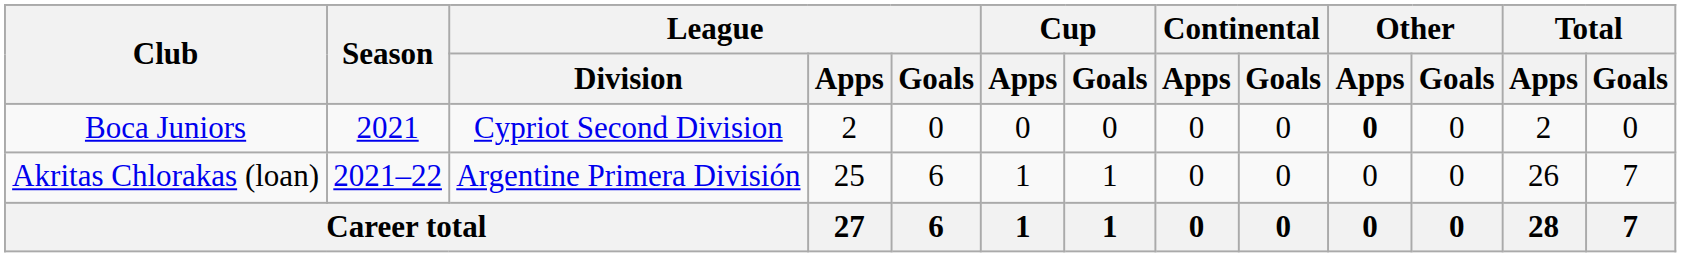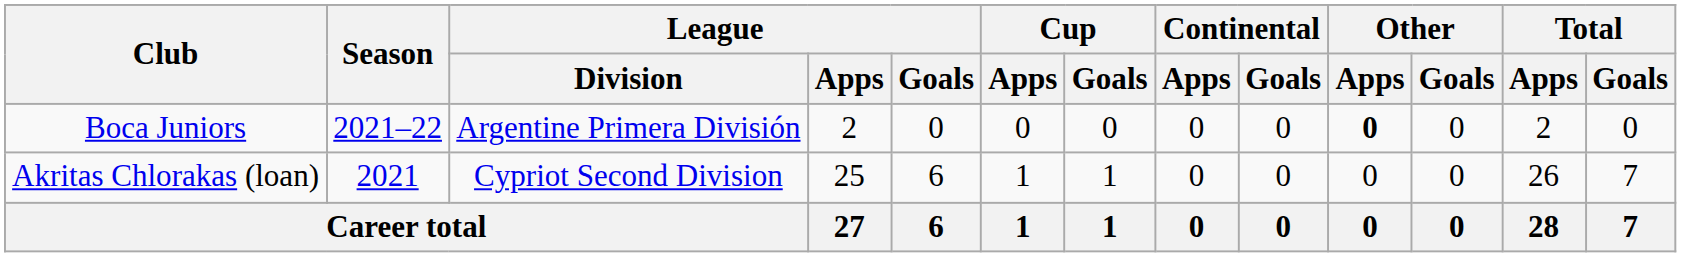 <table class="wikitable" style="text-align: center">
 <tr>
 <th rowspan="2">Club</th>
 <th rowspan="2">Season</th>
 <th colspan="3">League</th>
 <th colspan="2">Cup</th>
 <th colspan="2">Continental</th>
 <th colspan="2">Other</th>
 <th colspan="2">Total</th>
 </tr>
 <tr>
 <th>Division</th>
 <th>Apps</th>
 <th>Goals</th>
 <th>Apps</th>
 <th>Goals</th>
 <th>Apps</th>
 <th>Goals</th>
 <th>Apps</th>
 <th>Goals</th>
 <th>Apps</th>
 <th>Goals</th>
 </tr>
 <tr>
 <td><a href='#'>Boca Juniors</a></td>
-<td><a href='#'>2021</a></td>
-<td><a href='#'>Cypriot Second Division</a></td>
+<td><a href='#'>2021–22</a></td>
+<td><a href='#'>Argentine Primera División</a></td>
 <td>2</td>
 <td>0</td>
 <td>0</td>
 <td>0</td>
 <td>0</td>
 <td>0</td>
 <td><strong>0</strong></td>
 <td>0</td>
 <td>2</td>
 <td>0</td>
 </tr>
 <tr>
 <td><a href='#'>Akritas Chlorakas</a> (loan)</td>
-<td><a href='#'>2021–22</a></td>
-<td><a href='#'>Argentine Primera División</a></td>
+<td><a href='#'>2021</a></td>
+<td><a href='#'>Cypriot Second Division</a></td>
 <td>25</td>
 <td>6</td>
 <td>1</td>
 <td>1</td>
 <td>0</td>
 <td>0</td>
 <td>0</td>
 <td>0</td>
 <td>26</td>
 <td>7</td>
 </tr>
 <tr>
 <th colspan=3>Career total</th>
 <th>27</th>
 <th>6</th>
 <th>1</th>
 <th>1</th>
 <th>0</th>
 <th>0</th>
 <th>0</th>
 <th>0</th>
 <th>28</th>
 <th>7</th>
 </tr>
 </table>
